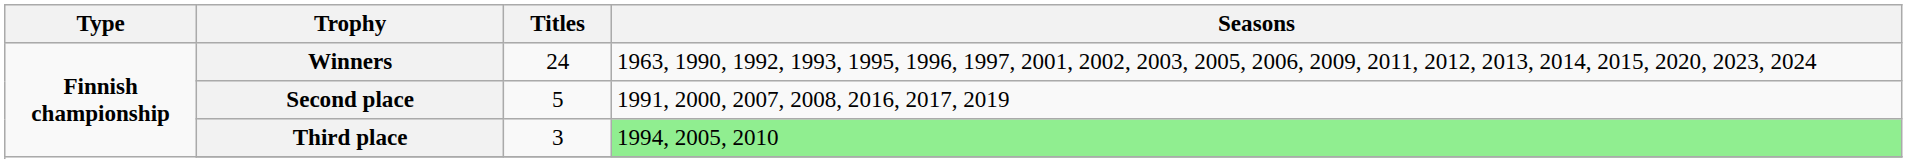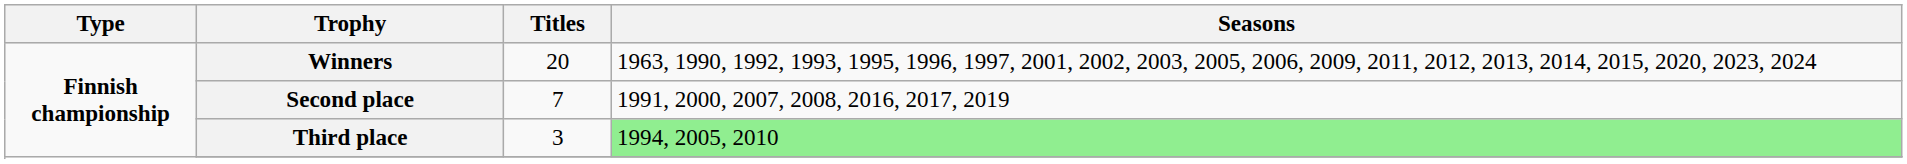 <table class="wikitable plainrowheaders" style="font-size:95%; text-align:center;">
 <tr>
 <th style="width: 1%;">Type</th>
 <th style="width: 5%;">Trophy</th>
 <th style="width: 1%;">Titles</th>
 <th style="width: 21%;">Seasons</th>
 </tr>
 <tr>
 <td scope="rowgroup" rowspan="4"><strong>Finnish championship</strong></td>
 <th scope="row">Winners</th>
-<td>24</td>
+<td>20</td>
 <td align="left">1963, 1990, 1992, 1993, 1995, 1996, 1997, 2001, 2002, 2003, 2005, 2006, 2009, 2011, 2012, 2013, 2014, 2015, 2020, 2023, 2024</td>
 </tr>
 <tr>
 <th scope="row">Second place</th>
-<td>5</td>
+<td>7</td>
 <td align="left">1991, 2000, 2007, 2008, 2016, 2017, 2019</td>
 </tr>
 <tr>
 <th scope="row">Third place</th>
 <td>3</td>
 <td align="left" style="background: lightgreen;">1994, 2005, 2010</td>
 </tr>
 <tr>
 </tr>
 </table>
